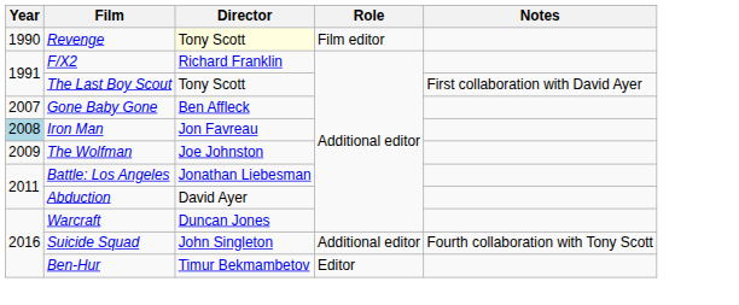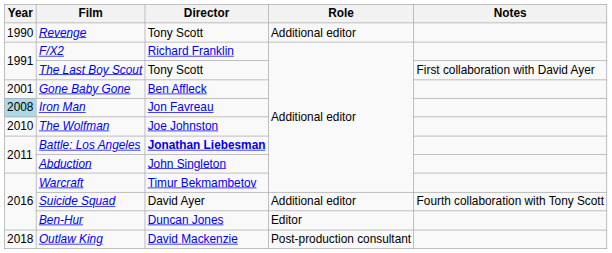 <table class="wikitable">
 <tr>
 <th>Year</th>
 <th>Film</th>
 <th>Director</th>
 <th>Role</th>
 <th>Notes</th>
 </tr>
 <tr>
 <td>1990</td>
 <td><em><a href='#'>Revenge</a></em></td>
-<td style="background: lightyellow;">Tony Scott</td>
-<td>Film editor</td>
+<td>Tony Scott</td>
+<td>Additional editor</td>
 <td></td>
 </tr>
 <tr>
 <td rowspan=2>1991</td>
 <td><em><a href='#'>F/X2</a></em></td>
 <td><a href='#'>Richard Franklin</a></td>
 <td rowspan=8>Additional editor</td>
 <td></td>
 </tr>
 <tr>
 <td><em><a href='#'>The Last Boy Scout</a></em></td>
 <td>Tony Scott</td>
 <td>First collaboration with David Ayer</td>
 </tr>
 <tr>
-<td>2007</td>
+<td>2001</td>
 <td><em><a href='#'>Gone Baby Gone</a></em></td>
 <td><a href='#'>Ben Affleck</a></td>
 <td></td>
 </tr>
 <tr>
 <td style="background: lightblue;">2008</td>
 <td><em><a href='#'>Iron Man</a></em></td>
 <td><a href='#'>Jon Favreau</a></td>
 <td></td>
 </tr>
 <tr>
-<td>2009</td>
+<td>2010</td>
 <td><em><a href='#'>The Wolfman</a></em></td>
 <td><a href='#'>Joe Johnston</a></td>
 <td></td>
 </tr>
 <tr>
 <td rowspan=2>2011</td>
 <td><em><a href='#'>Battle: Los Angeles</a></em></td>
-<td><a href='#'>Jonathan Liebesman</a></td>
+<td><strong><a href='#'>Jonathan Liebesman</a></strong></td>
 <td></td>
 </tr>
 <tr>
 <td><em><a href='#'>Abduction</a></em></td>
-<td>David Ayer</td>
+<td><a href='#'>John Singleton</a></td>
 <td></td>
 </tr>
 <tr>
 <td rowspan=3>2016</td>
 <td><em><a href='#'>Warcraft</a></em></td>
-<td><a href='#'>Duncan Jones</a></td>
+<td><a href='#'>Timur Bekmambetov</a></td>
 <td></td>
 </tr>
 <tr>
 <td><em><a href='#'>Suicide Squad</a></em></td>
-<td><a href='#'>John Singleton</a></td>
+<td>David Ayer</td>
 <td>Additional editor</td>
 <td>Fourth collaboration with Tony Scott</td>
 </tr>
 <tr>
 <td><em><a href='#'>Ben-Hur</a></em></td>
-<td><a href='#'>Timur Bekmambetov</a></td>
+<td><a href='#'>Duncan Jones</a></td>
 <td>Editor</td>
 <td></td>
 </tr>
+<tr>
+<td>2018</td>
+<td><em><a href='#'>Outlaw King</a></em></td>
+<td><a href='#'>David Mackenzie</a></td>
+<td>Post-production consultant</td>
+<td></td>
+</tr>
 </table>
